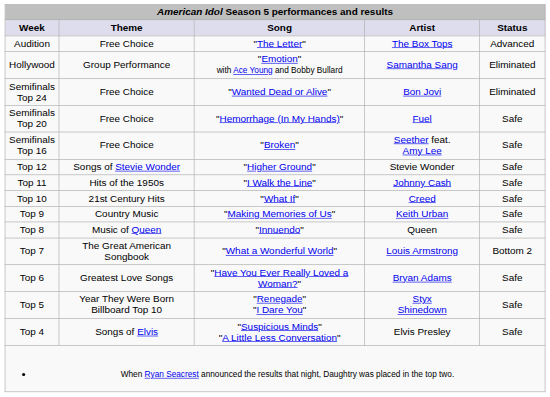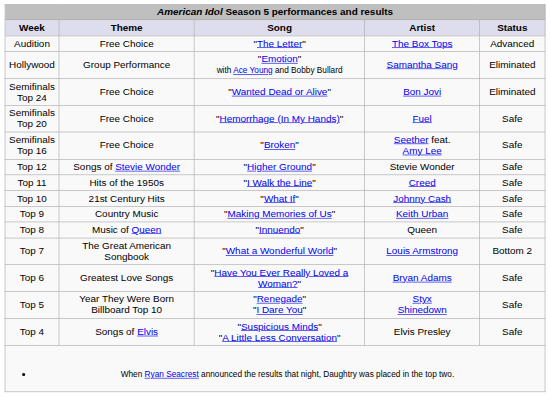 <table class="wikitable mw-collapsible mw-collapsed" style="text-align:center; margin:6px;">
 <tr>
 <th colspan="6" style="background:#BFBFBF;"><em>American Idol</em> Season 5 performances and results</th>
 </tr>
 <tr>
 <th style="background:#dde; width:80px;">Week</th>
 <th style="background:#dde; width:220px;">Theme</th>
 <th style="background:#dde; width:280px;">Song</th>
 <th style="background:#dde; width:185px;">Artist</th>
 <th style="background:#dde; width:100px;">Status</th>
 </tr>
 <tr>
 <td>Audition</td>
 <td>Free Choice</td>
 <td>"<a href='#'>The Letter</a>"</td>
 <td><a href='#'>The Box Tops</a></td>
 <td>Advanced</td>
 </tr>
 <tr>
 <td>Hollywood</td>
 <td>Group Performance</td>
 <td>"<a href='#'>Emotion</a>" <br><small>with <a href='#'>Ace Young</a> and Bobby Bullard</small></td>
 <td><a href='#'>Samantha Sang</a></td>
 <td>Eliminated</td>
 </tr>
 <tr>
 <td>Semifinals <br>Top 24</td>
 <td>Free Choice</td>
 <td>"<a href='#'>Wanted Dead or Alive</a>"</td>
 <td><a href='#'>Bon Jovi</a></td>
 <td>Eliminated</td>
 </tr>
 <tr>
 <td>Semifinals <br>Top 20</td>
 <td>Free Choice</td>
 <td>"<a href='#'>Hemorrhage (In My Hands)</a>"</td>
 <td><a href='#'>Fuel</a></td>
 <td>Safe</td>
 </tr>
 <tr>
 <td>Semifinals <br>Top 16</td>
 <td>Free Choice</td>
 <td>"<a href='#'>Broken</a>"</td>
 <td><a href='#'>Seether</a> feat. <br><a href='#'>Amy Lee</a></td>
 <td>Safe</td>
 </tr>
 <tr>
 <td>Top 12</td>
 <td>Songs of <a href='#'>Stevie Wonder</a></td>
 <td>"<a href='#'>Higher Ground</a>"</td>
 <td>Stevie Wonder</td>
 <td>Safe</td>
 </tr>
 <tr>
 <td>Top 11</td>
 <td>Hits of the 1950s</td>
 <td>"<a href='#'>I Walk the Line</a>"</td>
-<td><a href='#'>Johnny Cash</a></td>
+<td><a href='#'>Creed</a></td>
 <td>Safe</td>
 </tr>
 <tr>
 <td>Top 10</td>
 <td>21st Century Hits</td>
 <td>"<a href='#'>What If</a>"</td>
-<td><a href='#'>Creed</a></td>
+<td><a href='#'>Johnny Cash</a></td>
 <td>Safe</td>
 </tr>
 <tr>
 <td>Top 9</td>
 <td>Country Music</td>
 <td>"<a href='#'>Making Memories of Us</a>"</td>
 <td><a href='#'>Keith Urban</a></td>
 <td>Safe</td>
 </tr>
 <tr>
 <td>Top 8</td>
 <td>Music of <a href='#'>Queen</a></td>
 <td>"<a href='#'>Innuendo</a>"</td>
 <td>Queen</td>
 <td>Safe</td>
 </tr>
 <tr>
 <td>Top 7</td>
 <td>The Great American Songbook</td>
 <td>"<a href='#'>What a Wonderful World</a>"</td>
 <td><a href='#'>Louis Armstrong</a></td>
 <td>Bottom 2</td>
 </tr>
 <tr>
 <td>Top 6</td>
 <td>Greatest Love Songs</td>
 <td>"<a href='#'>Have You Ever Really Loved a Woman?</a>"</td>
 <td><a href='#'>Bryan Adams</a></td>
 <td>Safe</td>
 </tr>
 <tr>
 <td>Top 5</td>
 <td>Year They Were Born <br>Billboard Top 10</td>
 <td>"<a href='#'>Renegade</a>" <br>"<a href='#'>I Dare You</a>"</td>
 <td><a href='#'>Styx</a> <br><a href='#'>Shinedown</a></td>
 <td>Safe</td>
 </tr>
 <tr>
 <td>Top 4</td>
 <td>Songs of <a href='#'>Elvis</a></td>
 <td>"<a href='#'>Suspicious Minds</a>" <br>"<a href='#'>A Little Less Conversation</a>"</td>
 <td>Elvis Presley</td>
 <td>Safe</td>
 </tr>
 <tr>
 <td colspan="6"><br><ul><li><small> When <a href='#'>Ryan Seacrest</a> announced the results that night, Daughtry was placed in the top two.</small></li></ul></td>
 </tr>
 </table>
